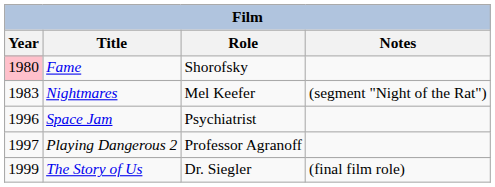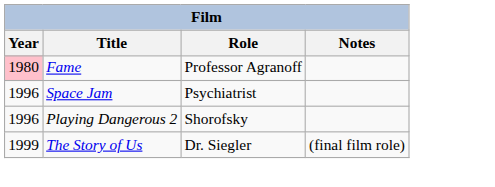 <table class="wikitable" style="font-size: 90%;">
 <tr>
 <th colspan="4" style="background: LightSteelBlue;">Film</th>
 </tr>
 <tr>
 <th>Year</th>
 <th>Title</th>
 <th>Role</th>
 <th>Notes</th>
 </tr>
 <tr>
 <td style="background: pink;">1980</td>
 <td><em><a href='#'>Fame</a></em></td>
-<td>Shorofsky</td>
+<td>Professor Agranoff</td>
 <td></td>
-</tr>
-<tr>
-<td>1983</td>
-<td><em><a href='#'>Nightmares</a></em></td>
-<td>Mel Keefer</td>
-<td>(segment "Night of the Rat")</td>
 </tr>
 <tr>
 <td>1996</td>
 <td><em><a href='#'>Space Jam</a></em></td>
 <td>Psychiatrist</td>
 <td></td>
 </tr>
 <tr>
-<td>1997</td>
+<td>1996</td>
 <td><em>Playing Dangerous 2</em></td>
-<td>Professor Agranoff</td>
+<td>Shorofsky</td>
 <td></td>
 </tr>
 <tr>
 <td>1999</td>
 <td><em><a href='#'>The Story of Us</a></em></td>
 <td>Dr. Siegler</td>
 <td>(final film role)</td>
 </tr>
 </table>
